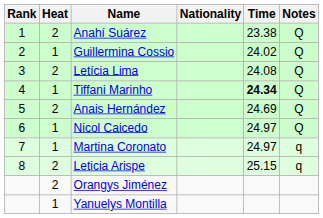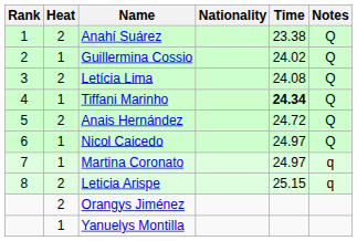 <table class="wikitable sortable" style="text-align:center">
 <tr>
 <th>Rank</th>
 <th>Heat</th>
 <th>Name</th>
 <th>Nationality</th>
 <th>Time</th>
 <th>Notes</th>
 </tr>
 <tr bgcolor=ccffcc>
 <td>1</td>
 <td>2</td>
 <td align=left><a href='#'>Anahí Suárez</a></td>
 <td align=left></td>
 <td>23.38</td>
 <td>Q</td>
 </tr>
 <tr bgcolor=ccffcc>
 <td>2</td>
 <td>1</td>
 <td align=left><a href='#'>Guillermina Cossio</a></td>
 <td align=left></td>
 <td>24.02</td>
 <td>Q</td>
 </tr>
 <tr bgcolor=ccffcc>
 <td>3</td>
 <td>2</td>
 <td align=left><a href='#'>Letícia Lima</a></td>
 <td align=left></td>
 <td>24.08</td>
 <td>Q</td>
 </tr>
 <tr bgcolor=ccffcc>
 <td>4</td>
 <td>1</td>
 <td align=left><a href='#'>Tiffani Marinho</a></td>
 <td align=left></td>
 <td><strong>24.34</strong></td>
 <td>Q</td>
 </tr>
 <tr bgcolor=ccffcc>
 <td>5</td>
 <td>2</td>
 <td align=left><a href='#'>Anais Hernández</a></td>
 <td align=left></td>
-<td>24.69</td>
+<td>24.72</td>
 <td>Q</td>
 </tr>
 <tr bgcolor=ccffcc>
 <td>6</td>
 <td>1</td>
 <td align=left><a href='#'>Nicol Caicedo</a></td>
 <td align=left></td>
 <td>24.97</td>
 <td>Q</td>
 </tr>
 <tr bgcolor=ddffdd>
 <td>7</td>
 <td>1</td>
 <td align=left><a href='#'>Martina Coronato</a></td>
 <td align=left></td>
 <td>24.97</td>
 <td>q</td>
 </tr>
 <tr bgcolor=ddffdd>
 <td>8</td>
 <td>2</td>
 <td align=left><a href='#'>Leticia Arispe</a></td>
 <td align=left></td>
 <td>25.15</td>
 <td>q</td>
 </tr>
 <tr>
 <td></td>
 <td>2</td>
 <td align=left><a href='#'>Orangys Jiménez</a></td>
 <td align=left></td>
 <td></td>
 <td></td>
 </tr>
 <tr>
 <td></td>
 <td>1</td>
 <td align=left><a href='#'>Yanuelys Montilla</a></td>
 <td align=left></td>
 <td></td>
 <td></td>
 </tr>
 </table>
